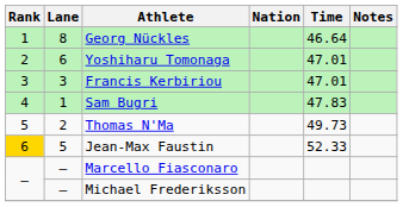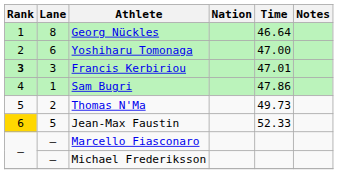 <table class="wikitable sortable" style="text-align:center">
 <tr>
 <th>Rank</th>
 <th>Lane</th>
 <th>Athlete</th>
 <th>Nation</th>
 <th>Time</th>
 <th>Notes</th>
 </tr>
 <tr bgcolor=bbf3bb>
 <td>1</td>
 <td>8</td>
 <td align=left><a href='#'>Georg Nückles</a></td>
 <td align=left></td>
 <td>46.64</td>
 <td></td>
 </tr>
 <tr bgcolor=bbf3bb>
 <td>2</td>
 <td>6</td>
 <td align=left><a href='#'>Yoshiharu Tomonaga</a></td>
 <td align=left></td>
-<td>47.01</td>
+<td>47.00</td>
 <td></td>
 </tr>
 <tr bgcolor=bbf3bb>
-<td>3</td>
+<td><strong>3</strong></td>
 <td>3</td>
 <td align=left><a href='#'>Francis Kerbiriou</a></td>
 <td align=left></td>
 <td>47.01</td>
 <td></td>
 </tr>
 <tr bgcolor=bbf3bb>
 <td>4</td>
 <td>1</td>
 <td align=left><a href='#'>Sam Bugri</a></td>
 <td align=left></td>
-<td>47.83</td>
+<td>47.86</td>
 <td></td>
 </tr>
 <tr>
 <td>5</td>
 <td>2</td>
 <td align=left><a href='#'>Thomas N'Ma</a></td>
 <td align=left></td>
 <td>49.73</td>
 <td></td>
 </tr>
 <tr>
 <td style="background: gold;">6</td>
 <td>5</td>
 <td align=left>Jean-Max Faustin</td>
 <td align=left></td>
 <td>52.33</td>
 <td></td>
 </tr>
 <tr>
 <td rowspan=2 data-sort-value=7>—</td>
 <td>—</td>
 <td align=left><a href='#'>Marcello Fiasconaro</a></td>
 <td align=left></td>
 <td></td>
 <td></td>
 </tr>
 <tr>
 <td>—</td>
 <td align=left>Michael Frederiksson</td>
 <td align=left></td>
 <td></td>
 <td></td>
 </tr>
 <tr>
 </tr>
 </table>
